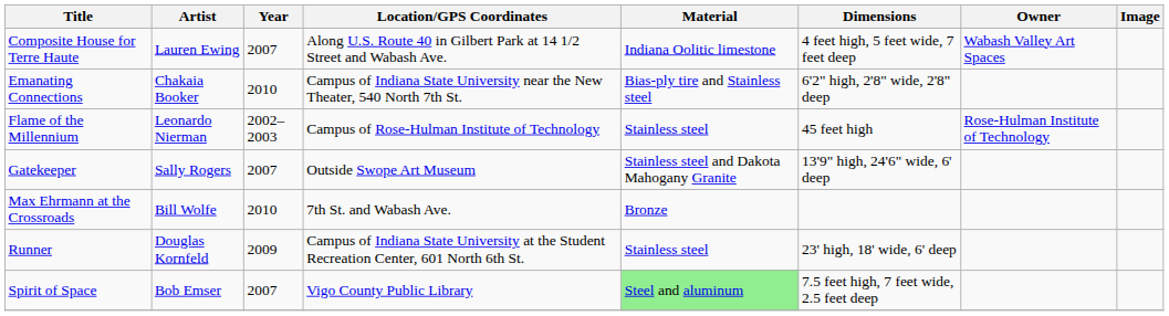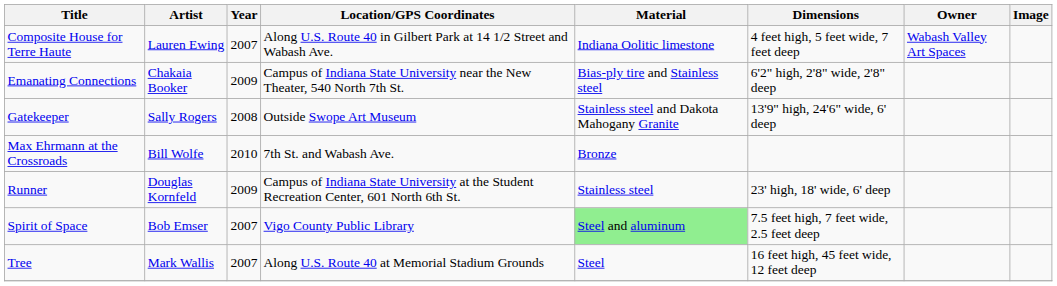 <table class="wikitable sortable">
 <tr>
 <th>Title</th>
 <th>Artist</th>
 <th>Year</th>
 <th>Location/GPS Coordinates</th>
 <th>Material</th>
 <th>Dimensions</th>
 <th>Owner</th>
 <th>Image</th>
 </tr>
 <tr>
 <td><a href='#'>Composite House for Terre Haute</a></td>
 <td><a href='#'>Lauren Ewing</a></td>
 <td>2007</td>
 <td>Along <a href='#'>U.S. Route 40</a> in Gilbert Park at 14 1/2 Street and Wabash Ave.</td>
 <td><a href='#'>Indiana Oolitic limestone</a></td>
 <td>4 feet high, 5 feet wide, 7 feet deep</td>
 <td><a href='#'>Wabash Valley Art Spaces</a></td>
 <td></td>
 </tr>
 <tr>
 <td><a href='#'>Emanating Connections</a></td>
 <td><a href='#'>Chakaia Booker</a></td>
-<td>2010</td>
+<td>2009</td>
 <td>Campus of <a href='#'>Indiana State University</a> near the New Theater, 540 North 7th St.</td>
 <td><a href='#'>Bias-ply tire</a> and <a href='#'>Stainless steel</a></td>
 <td>6'2" high, 2'8" wide, 2'8" deep</td>
 <td></td>
 <td></td>
 </tr>
 <tr>
-<td><a href='#'>Flame of the Millennium</a></td>
-<td><a href='#'>Leonardo Nierman</a></td>
-<td>2002–2003</td>
-<td>Campus of <a href='#'>Rose-Hulman Institute of Technology</a></td>
-<td><a href='#'>Stainless steel</a></td>
-<td>45 feet high</td>
-<td><a href='#'>Rose-Hulman Institute of Technology</a></td>
-<td></td>
-</tr>
-<tr>
 <td><a href='#'>Gatekeeper</a></td>
 <td><a href='#'>Sally Rogers</a></td>
-<td>2007</td>
+<td>2008</td>
 <td>Outside <a href='#'>Swope Art Museum</a> </td>
 <td><a href='#'>Stainless steel</a> and Dakota Mahogany <a href='#'>Granite</a></td>
 <td>13'9" high, 24'6" wide, 6' deep</td>
 <td></td>
 <td></td>
 </tr>
 <tr>
 <td><a href='#'>Max Ehrmann at the Crossroads</a></td>
 <td><a href='#'>Bill Wolfe</a></td>
 <td>2010</td>
 <td>7th St. and Wabash Ave. </td>
 <td><a href='#'>Bronze</a></td>
 <td></td>
 <td></td>
 <td></td>
 </tr>
 <tr>
 <td><a href='#'>Runner</a></td>
 <td><a href='#'>Douglas Kornfeld</a></td>
 <td>2009</td>
 <td>Campus of <a href='#'>Indiana State University</a> at the Student Recreation Center, 601 North 6th St.</td>
 <td><a href='#'>Stainless steel</a></td>
 <td>23' high, 18' wide, 6' deep</td>
 <td></td>
 <td></td>
 </tr>
 <tr>
 <td><a href='#'>Spirit of Space</a></td>
 <td><a href='#'>Bob Emser</a></td>
 <td>2007</td>
 <td><a href='#'>Vigo County Public Library</a> </td>
 <td style="background: lightgreen;"><a href='#'>Steel</a> and <a href='#'>aluminum</a></td>
 <td>7.5 feet high, 7 feet wide, 2.5 feet deep</td>
 <td></td>
 <td></td>
 </tr>
 <tr>
+<td><a href='#'>Tree</a></td>
+<td><a href='#'>Mark Wallis</a></td>
+<td>2007</td>
+<td>Along <a href='#'>U.S. Route 40</a> at Memorial Stadium Grounds</td>
+<td><a href='#'>Steel</a></td>
+<td>16 feet high, 45 feet wide, 12 feet deep</td>
+<td></td>
+<td></td>
+</tr>
+<tr>
 </tr>
 </table>
